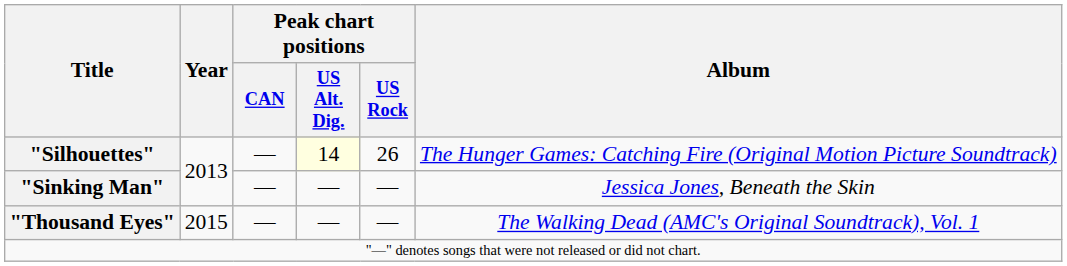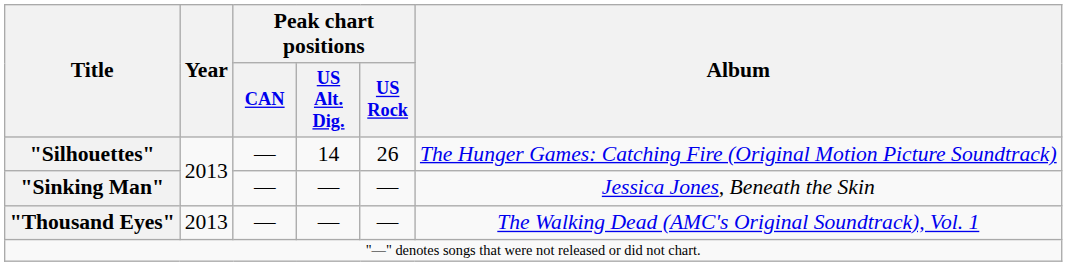 <table class="wikitable plainrowheaders" style="text-align:center;">
 <tr>
 <th scope="col" rowspan="2">Title</th>
 <th scope="col" rowspan="2">Year</th>
 <th scope="col" colspan="3">Peak chart positions</th>
 <th scope="col" rowspan="2">Album</th>
 </tr>
 <tr>
 <th scope="col" style="width:3em;font-size:85%;"><a href='#'>CAN</a><br></th>
 <th scope="col" style="width:3em;font-size:85%;"><a href='#'>US<br>Alt.<br>Dig.</a><br></th>
 <th scope="col" style="width:2.5em;font-size:85%;"><a href='#'>US<br>Rock</a><br></th>
 </tr>
 <tr>
 <th scope="row">"Silhouettes"</th>
 <td rowspan="2">2013</td>
 <td>—</td>
-<td style="background: lightyellow;">14</td>
+<td>14</td>
 <td>26</td>
 <td><em><a href='#'>The Hunger Games: Catching Fire (Original Motion Picture Soundtrack)</a></em></td>
 </tr>
 <tr>
 <th scope="row">"Sinking Man"</th>
 <td>—</td>
 <td>—</td>
 <td>—</td>
 <td><em><a href='#'>Jessica Jones</a>, Beneath the Skin</em></td>
 </tr>
 <tr>
 <th scope="row">"Thousand Eyes"</th>
-<td>2015</td>
+<td>2013</td>
 <td>—</td>
 <td>—</td>
 <td>—</td>
 <td><em><a href='#'>The Walking Dead (AMC's Original Soundtrack), Vol. 1</a></em></td>
 </tr>
 <tr>
 <td colspan="18" style="font-size:8pt">"—" denotes songs that were not released or did not chart.</td>
 </tr>
 </table>
